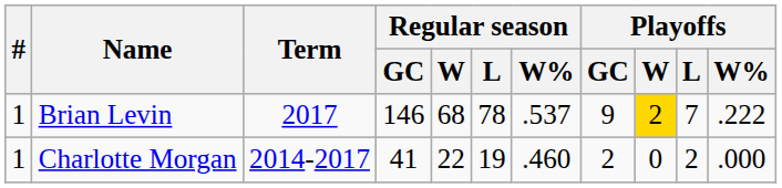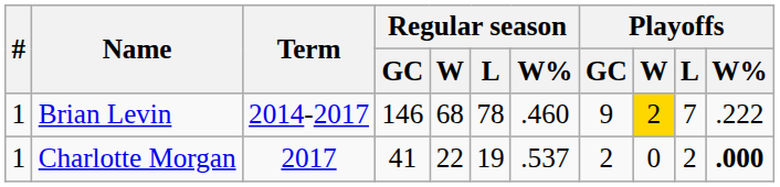 <table class="wikitable">
 <tr>
 <th rowspan="2">#</th>
 <th rowspan="2">Name</th>
 <th rowspan="2">Term</th>
 <th colspan="4">Regular season</th>
 <th colspan="4">Playoffs</th>
 </tr>
 <tr>
 <th>GC</th>
 <th>W</th>
 <th>L</th>
 <th>W%</th>
 <th>GC</th>
 <th>W</th>
 <th>L</th>
 <th>W%</th>
 </tr>
 <tr>
 <td align=center>1</td>
 <td><a href='#'>Brian Levin</a></td>
-<td align=center><a href='#'>2017</a></td>
+<td align=center><a href='#'>2014</a>-<a href='#'>2017</a></td>
 <td align=center>146</td>
 <td align=center>68</td>
 <td align=center>78</td>
-<td align=center>.537</td>
+<td align=center>.460</td>
 <td align=center>9</td>
 <td align=center style="background: gold;">2</td>
 <td align=center>7</td>
 <td align=center>.222</td>
 </tr>
 <tr>
 <td align=center>1</td>
 <td><a href='#'>Charlotte Morgan</a></td>
-<td align=center><a href='#'>2014</a>-<a href='#'>2017</a></td>
+<td align=center><a href='#'>2017</a></td>
 <td align=center>41</td>
 <td align=center>22</td>
 <td align=center>19</td>
-<td align=center>.460</td>
+<td align=center>.537</td>
 <td align=center>2</td>
 <td align=center>0</td>
 <td align=center>2</td>
-<td align=center>.000</td>
+<td align=center><strong>.000</strong></td>
 </tr>
 </table>
